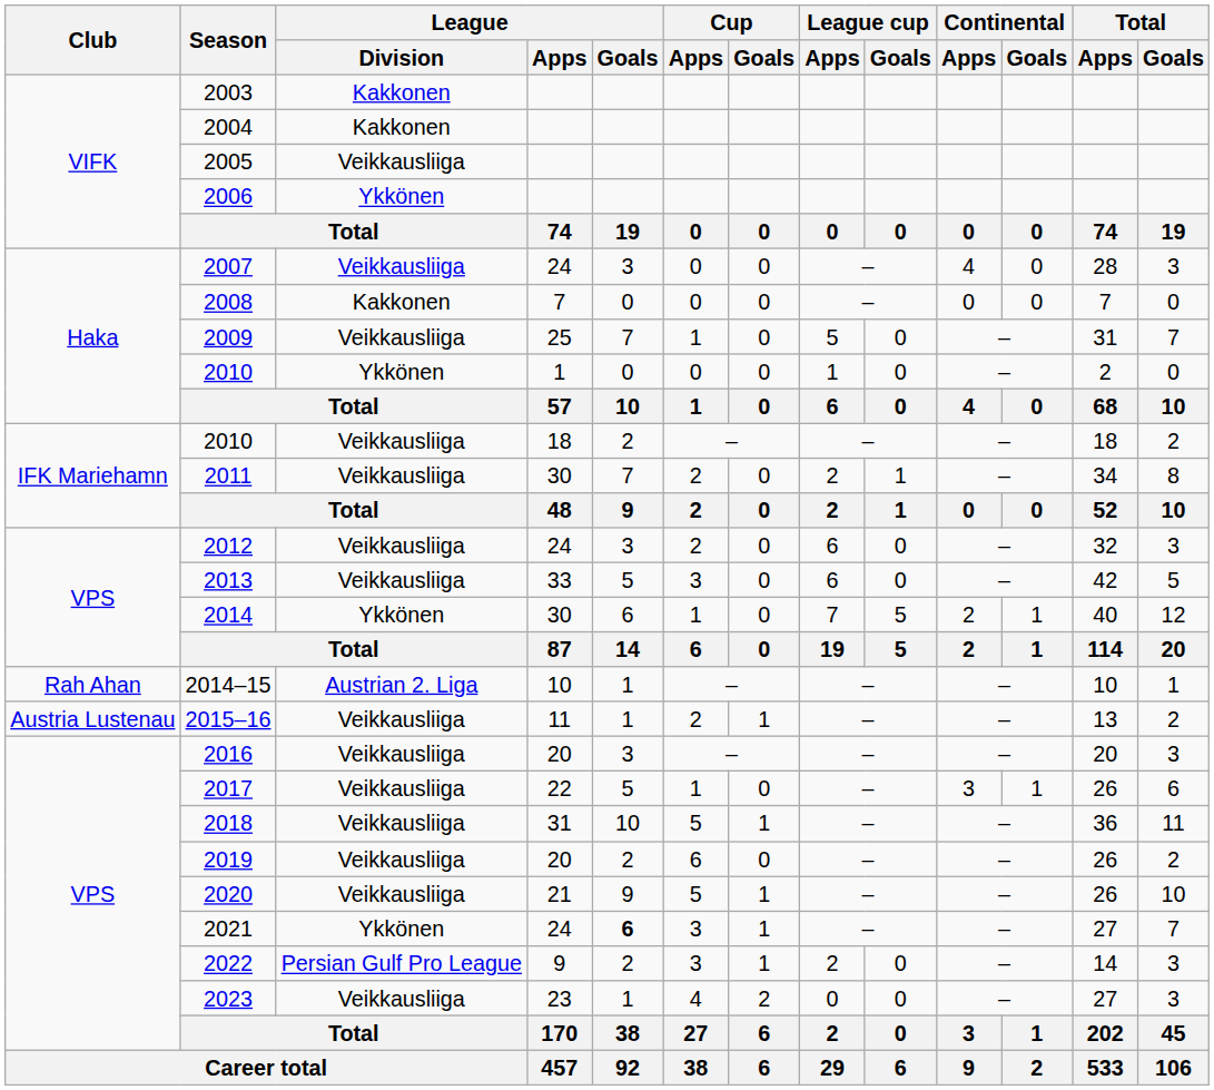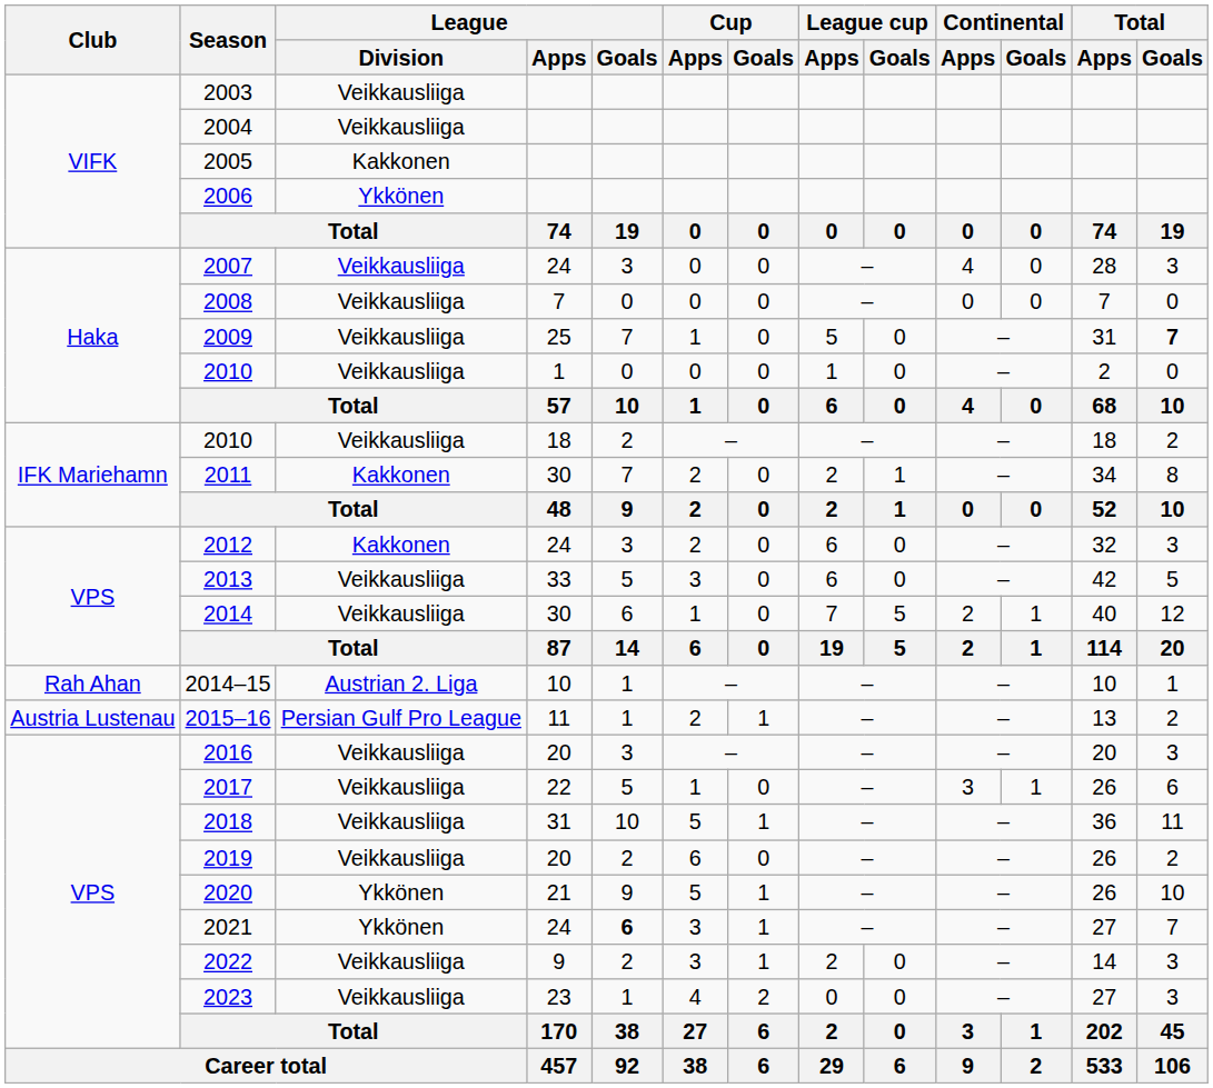 <table class="wikitable" style="font-size:95%;text-align:center">
 <tr>
 <th rowspan="2">Club</th>
 <th rowspan="2">Season</th>
 <th colspan="3">League</th>
 <th colspan="2">Cup</th>
 <th colspan="2">League cup</th>
 <th colspan="2">Continental</th>
 <th colspan="2">Total</th>
 </tr>
 <tr>
 <th>Division</th>
 <th>Apps</th>
 <th>Goals</th>
 <th>Apps</th>
 <th>Goals</th>
 <th>Apps</th>
 <th>Goals</th>
 <th>Apps</th>
 <th>Goals</th>
 <th>Apps</th>
 <th>Goals</th>
 </tr>
 <tr>
 <td rowspan="5"><a href='#'>VIFK</a></td>
 <td>2003</td>
-<td><a href='#'>Kakkonen</a></td>
+<td>Veikkausliiga</td>
 <td></td>
 <td></td>
 <td></td>
 <td></td>
 <td></td>
 <td></td>
 <td></td>
 <td></td>
 <td></td>
 <td></td>
 </tr>
 <tr>
 <td>2004</td>
-<td>Kakkonen</td>
+<td>Veikkausliiga</td>
 <td></td>
 <td></td>
 <td></td>
 <td></td>
 <td></td>
 <td></td>
 <td></td>
 <td></td>
 <td></td>
 <td></td>
 </tr>
 <tr>
 <td>2005</td>
-<td>Veikkausliiga</td>
+<td>Kakkonen</td>
 <td></td>
 <td></td>
 <td></td>
 <td></td>
 <td></td>
 <td></td>
 <td></td>
 <td></td>
 <td></td>
 <td></td>
 </tr>
 <tr>
 <td><a href='#'>2006</a></td>
 <td><a href='#'>Ykkönen</a></td>
 <td></td>
 <td></td>
 <td></td>
 <td></td>
 <td></td>
 <td></td>
 <td></td>
 <td></td>
 <td></td>
 <td></td>
 </tr>
 <tr>
 <th colspan="2">Total</th>
 <th>74</th>
 <th>19</th>
 <th>0</th>
 <th>0</th>
 <th>0</th>
 <th>0</th>
 <th>0</th>
 <th>0</th>
 <th>74</th>
 <th>19</th>
 </tr>
 <tr>
 <td rowspan="5"><a href='#'>Haka</a></td>
 <td><a href='#'>2007</a></td>
 <td><a href='#'>Veikkausliiga</a></td>
 <td>24</td>
 <td>3</td>
 <td>0</td>
 <td>0</td>
 <td colspan="2">–</td>
 <td>4</td>
 <td>0</td>
 <td>28</td>
 <td>3</td>
 </tr>
 <tr>
 <td><a href='#'>2008</a></td>
-<td>Kakkonen</td>
+<td>Veikkausliiga</td>
 <td>7</td>
 <td>0</td>
 <td>0</td>
 <td>0</td>
 <td colspan="2">–</td>
 <td>0</td>
 <td>0</td>
 <td>7</td>
 <td>0</td>
 </tr>
 <tr>
 <td><a href='#'>2009</a></td>
 <td>Veikkausliiga</td>
 <td>25</td>
 <td>7</td>
 <td>1</td>
 <td>0</td>
 <td>5</td>
 <td>0</td>
 <td colspan="2">–</td>
 <td>31</td>
-<td>7</td>
+<td><strong>7</strong></td>
 </tr>
 <tr>
 <td><a href='#'>2010</a></td>
-<td>Ykkönen</td>
+<td>Veikkausliiga</td>
 <td>1</td>
 <td>0</td>
 <td>0</td>
 <td>0</td>
 <td>1</td>
 <td>0</td>
 <td colspan="2">–</td>
 <td>2</td>
 <td>0</td>
 </tr>
 <tr>
 <th colspan="2">Total</th>
 <th>57</th>
 <th>10</th>
 <th>1</th>
 <th>0</th>
 <th>6</th>
 <th>0</th>
 <th>4</th>
 <th>0</th>
 <th>68</th>
 <th>10</th>
 </tr>
 <tr>
 <td rowspan="3"><a href='#'>IFK Mariehamn</a></td>
 <td>2010</td>
 <td>Veikkausliiga</td>
 <td>18</td>
 <td>2</td>
 <td colspan="2">–</td>
 <td colspan="2">–</td>
 <td colspan="2">–</td>
 <td>18</td>
 <td>2</td>
 </tr>
 <tr>
 <td><a href='#'>2011</a></td>
-<td>Veikkausliiga</td>
+<td><a href='#'>Kakkonen</a></td>
 <td>30</td>
 <td>7</td>
 <td>2</td>
 <td>0</td>
 <td>2</td>
 <td>1</td>
 <td colspan="2">–</td>
 <td>34</td>
 <td>8</td>
 </tr>
 <tr>
 <th colspan="2">Total</th>
 <th>48</th>
 <th>9</th>
 <th>2</th>
 <th>0</th>
 <th>2</th>
 <th>1</th>
 <th>0</th>
 <th>0</th>
 <th>52</th>
 <th>10</th>
 </tr>
 <tr>
 <td rowspan="4"><a href='#'>VPS</a></td>
 <td><a href='#'>2012</a></td>
-<td>Veikkausliiga</td>
+<td><a href='#'>Kakkonen</a></td>
 <td>24</td>
 <td>3</td>
 <td>2</td>
 <td>0</td>
 <td>6</td>
 <td>0</td>
 <td colspan="2">–</td>
 <td>32</td>
 <td>3</td>
 </tr>
 <tr>
 <td><a href='#'>2013</a></td>
 <td>Veikkausliiga</td>
 <td>33</td>
 <td>5</td>
 <td>3</td>
 <td>0</td>
 <td>6</td>
 <td>0</td>
 <td colspan="2">–</td>
 <td>42</td>
 <td>5</td>
 </tr>
 <tr>
 <td><a href='#'>2014</a></td>
-<td>Ykkönen</td>
+<td>Veikkausliiga</td>
 <td>30</td>
 <td>6</td>
 <td>1</td>
 <td>0</td>
 <td>7</td>
 <td>5</td>
 <td>2</td>
 <td>1</td>
 <td>40</td>
 <td>12</td>
 </tr>
 <tr>
 <th colspan="2">Total</th>
 <th>87</th>
 <th>14</th>
 <th>6</th>
 <th>0</th>
 <th>19</th>
 <th>5</th>
 <th>2</th>
 <th>1</th>
 <th>114</th>
 <th>20</th>
 </tr>
 <tr>
 <td><a href='#'>Rah Ahan</a></td>
 <td>2014–15</td>
 <td><a href='#'>Austrian 2. Liga</a></td>
 <td>10</td>
 <td>1</td>
 <td colspan="2">–</td>
 <td colspan="2">–</td>
 <td colspan="2">–</td>
 <td>10</td>
 <td>1</td>
 </tr>
 <tr>
 <td><a href='#'>Austria Lustenau</a></td>
 <td><a href='#'>2015–16</a></td>
-<td>Veikkausliiga</td>
+<td><a href='#'>Persian Gulf Pro League</a></td>
 <td>11</td>
 <td>1</td>
 <td>2</td>
 <td>1</td>
 <td colspan="2">–</td>
 <td colspan="2">–</td>
 <td>13</td>
 <td>2</td>
 </tr>
 <tr>
 <td rowspan="9"><a href='#'>VPS</a></td>
 <td><a href='#'>2016</a></td>
 <td>Veikkausliiga</td>
 <td>20</td>
 <td>3</td>
 <td colspan="2">–</td>
 <td colspan="2">–</td>
 <td colspan="2">–</td>
 <td>20</td>
 <td>3</td>
 </tr>
 <tr>
 <td><a href='#'>2017</a></td>
 <td>Veikkausliiga</td>
 <td>22</td>
 <td>5</td>
 <td>1</td>
 <td>0</td>
 <td colspan="2">–</td>
 <td>3</td>
 <td>1</td>
 <td>26</td>
 <td>6</td>
 </tr>
 <tr>
 <td><a href='#'>2018</a></td>
 <td>Veikkausliiga</td>
 <td>31</td>
 <td>10</td>
 <td>5</td>
 <td>1</td>
 <td colspan="2">–</td>
 <td colspan="2">–</td>
 <td>36</td>
 <td>11</td>
 </tr>
 <tr>
 <td><a href='#'>2019</a></td>
 <td>Veikkausliiga</td>
 <td>20</td>
 <td>2</td>
 <td>6</td>
 <td>0</td>
 <td colspan="2">–</td>
 <td colspan="2">–</td>
 <td>26</td>
 <td>2</td>
 </tr>
 <tr>
 <td><a href='#'>2020</a></td>
-<td>Veikkausliiga</td>
+<td>Ykkönen</td>
 <td>21</td>
 <td>9</td>
 <td>5</td>
 <td>1</td>
 <td colspan="2">–</td>
 <td colspan="2">–</td>
 <td>26</td>
 <td>10</td>
 </tr>
 <tr>
 <td>2021</td>
 <td>Ykkönen</td>
 <td>24</td>
 <td><strong>6</strong></td>
 <td>3</td>
 <td>1</td>
 <td colspan="2">–</td>
 <td colspan="2">–</td>
 <td>27</td>
 <td>7</td>
 </tr>
 <tr>
 <td><a href='#'>2022</a></td>
-<td><a href='#'>Persian Gulf Pro League</a></td>
+<td>Veikkausliiga</td>
 <td>9</td>
 <td>2</td>
 <td>3</td>
 <td>1</td>
 <td>2</td>
 <td>0</td>
 <td colspan="2">–</td>
 <td>14</td>
 <td>3</td>
 </tr>
 <tr>
 <td><a href='#'>2023</a></td>
 <td>Veikkausliiga</td>
 <td>23</td>
 <td>1</td>
 <td>4</td>
 <td>2</td>
 <td>0</td>
 <td>0</td>
 <td colspan="2">–</td>
 <td>27</td>
 <td>3</td>
 </tr>
 <tr>
 <th colspan="2">Total</th>
 <th>170</th>
 <th>38</th>
 <th>27</th>
 <th>6</th>
 <th>2</th>
 <th>0</th>
 <th>3</th>
 <th>1</th>
 <th>202</th>
 <th>45</th>
 </tr>
 <tr>
 <th colspan="3">Career total</th>
 <th>457</th>
 <th>92</th>
 <th>38</th>
 <th>6</th>
 <th>29</th>
 <th>6</th>
 <th>9</th>
 <th>2</th>
 <th>533</th>
 <th>106</th>
 </tr>
 </table>
